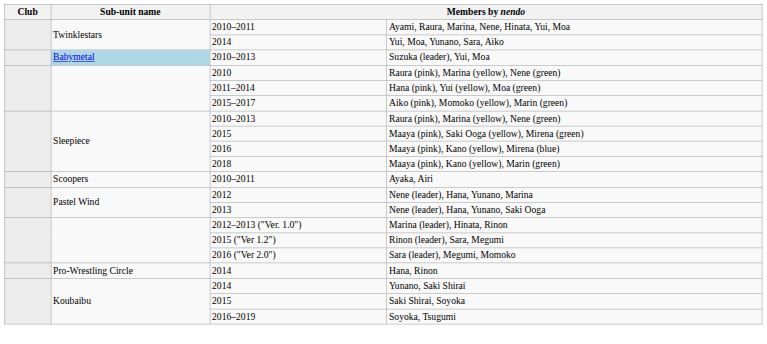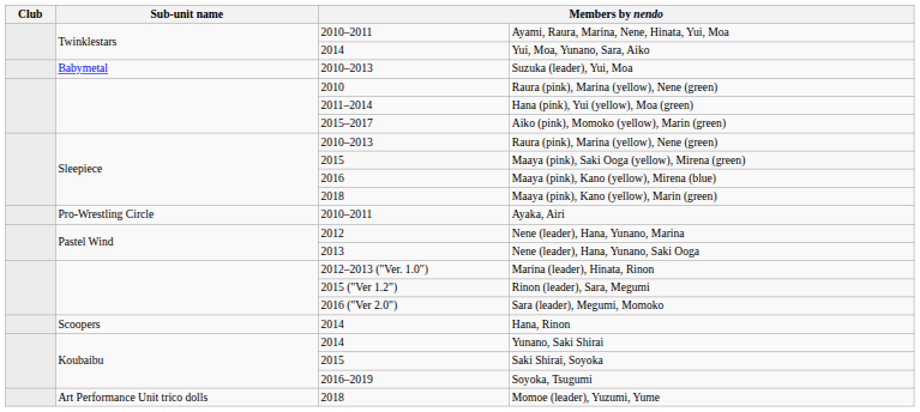 <table class="wikitable" style="text-align:left; width:100%">
 <tr>
 <th>Club</th>
 <th>Sub-unit name</th>
 <th colspan="2">Members by <em>nendo</em></th>
 </tr>
 <tr>
 <td style="background:#ececec;" rowspan=2></td>
 <td rowspan=2>Twinklestars</td>
 <td>2010–2011</td>
 <td>Ayami, Raura, Marina, Nene, Hinata, Yui, Moa</td>
 </tr>
 <tr>
 <td>2014</td>
 <td>Yui, Moa, Yunano, Sara, Aiko</td>
 </tr>
 <tr>
 <td style="background:#ececec;"></td>
-<td style="background: lightblue;"><a href='#'>Babymetal</a></td>
+<td><a href='#'>Babymetal</a></td>
 <td>2010–2013</td>
 <td>Suzuka (leader), Yui, Moa</td>
 </tr>
 <tr>
 <td style="background:#ececec;" rowspan=3></td>
 <td rowspan=3></td>
 <td>2010</td>
 <td>Raura (pink), Marina (yellow), Nene (green)</td>
 </tr>
 <tr>
 <td>2011–2014</td>
 <td>Hana (pink), Yui (yellow), Moa (green)</td>
 </tr>
 <tr>
 <td>2015–2017</td>
 <td>Aiko (pink), Momoko (yellow), Marin (green)</td>
 </tr>
 <tr>
 <td style="background:#ececec;" rowspan=4></td>
 <td rowspan=4>Sleepiece</td>
 <td>2010–2013</td>
 <td>Raura (pink), Marina (yellow), Nene (green)</td>
 </tr>
 <tr>
 <td>2015</td>
 <td>Maaya (pink), Saki Ooga (yellow), Mirena (green)</td>
 </tr>
 <tr>
 <td>2016</td>
 <td>Maaya (pink), Kano (yellow), Mirena (blue)</td>
 </tr>
 <tr>
 <td>2018</td>
 <td>Maaya (pink), Kano (yellow), Marin (green)</td>
 </tr>
 <tr>
 <td style="background:#ececec;"></td>
-<td>Scoopers</td>
+<td>Pro-Wrestling Circle</td>
 <td>2010–2011</td>
 <td>Ayaka, Airi</td>
 </tr>
 <tr>
 <td style="background:#ececec;" rowspan=2></td>
 <td rowspan=2>Pastel Wind</td>
 <td>2012</td>
 <td>Nene (leader), Hana, Yunano, Marina</td>
 </tr>
 <tr>
 <td>2013</td>
 <td>Nene (leader), Hana, Yunano, Saki Ooga</td>
 </tr>
 <tr>
 <td style="background:#ececec;" rowspan=3></td>
 <td rowspan=3></td>
 <td>2012–2013 ("Ver. 1.0")</td>
 <td>Marina (leader), Hinata, Rinon</td>
 </tr>
 <tr>
 <td>2015 ("Ver 1.2")</td>
 <td>Rinon (leader), Sara, Megumi</td>
 </tr>
 <tr>
 <td>2016 ("Ver 2.0")</td>
 <td>Sara (leader), Megumi, Momoko</td>
 </tr>
 <tr>
 <td style="background:#ececec;"></td>
-<td>Pro-Wrestling Circle</td>
+<td>Scoopers</td>
 <td>2014</td>
 <td>Hana, Rinon</td>
 </tr>
 <tr>
 <td style="background:#ececec;" rowspan=3></td>
 <td rowspan=3>Koubaibu</td>
 <td>2014</td>
 <td>Yunano, Saki Shirai</td>
 </tr>
 <tr>
 <td>2015</td>
 <td>Saki Shirai, Soyoka</td>
 </tr>
 <tr>
 <td>2016–2019</td>
 <td>Soyoka, Tsugumi</td>
 </tr>
+<tr>
+<td style="background:#ececec;"></td>
+<td>Art Performance Unit trico dolls</td>
+<td>2018</td>
+<td>Momoe (leader), Yuzumi, Yume</td>
+</tr>
 </table>
